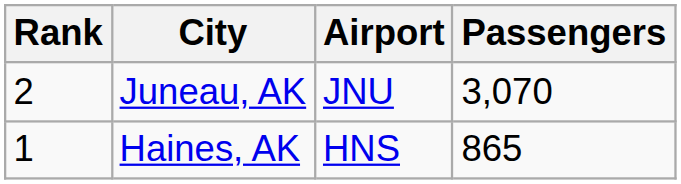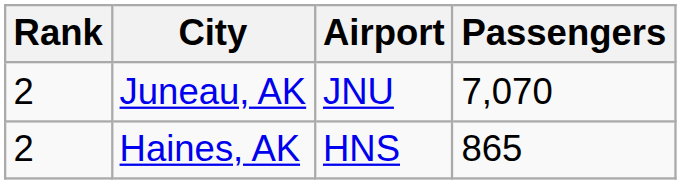 <table class="wikitable">
 <tr>
 <th>Rank</th>
 <th>City</th>
 <th>Airport</th>
 <th>Passengers</th>
 </tr>
 <tr>
 <td>2</td>
 <td><a href='#'>Juneau, AK</a></td>
 <td><a href='#'>JNU</a></td>
-<td>3,070</td>
+<td>7,070</td>
 </tr>
 <tr>
-<td>1</td>
+<td>2</td>
 <td><a href='#'>Haines, AK</a></td>
 <td><a href='#'>HNS</a></td>
 <td>865</td>
 </tr>
 </table>
